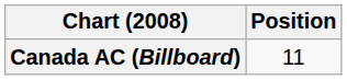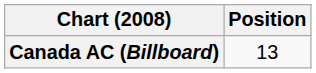 <table class="wikitable plainrowheaders" style=text-align:center;">
 <tr>
 <th scope="col">Chart (2008)</th>
 <th scope="col">Position</th>
 </tr>
 <tr>
 <th scope="row">Canada AC (<em>Billboard</em>)</th>
-<td>11</td>
+<td>13</td>
 </tr>
 </table>
